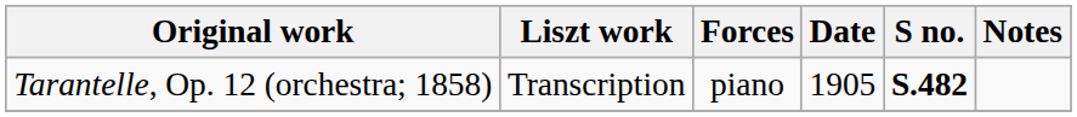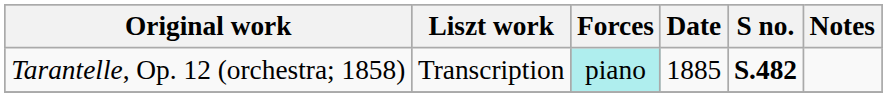 <table class="wikitable">
 <tr>
 <th>Original work</th>
 <th>Liszt work</th>
 <th>Forces</th>
 <th>Date</th>
 <th>S no.</th>
 <th>Notes</th>
 </tr>
 <tr>
 <td><em>Tarantelle</em>, Op. 12 (orchestra; 1858)</td>
 <td>Transcription</td>
-<td style="text-align: center">piano</td>
-<td>1905</td>
+<td style="background: paleturquoise; text-align: center">piano</td>
+<td>1885</td>
 <td><strong>S.482</strong></td>
 <td></td>
 </tr>
 <tr>
 </tr>
 </table>
